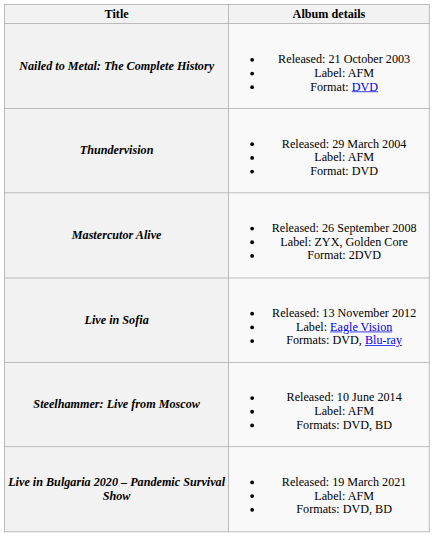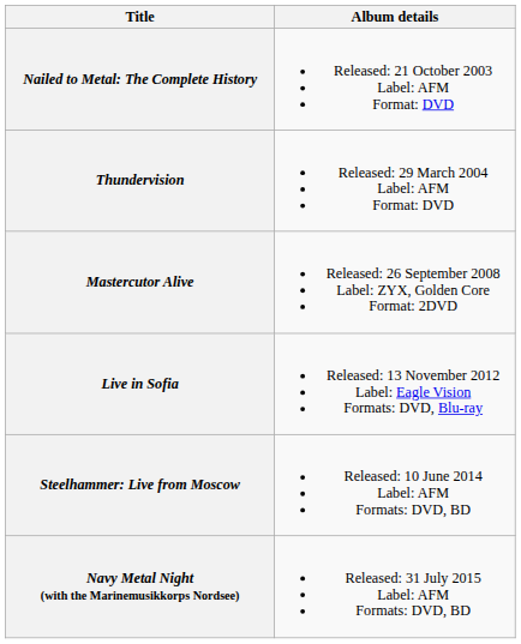 <table class="wikitable plainrowheaders" style="text-align:center;">
 <tr>
 <th scope="col" style="width:18em;">Title</th>
 <th scope="col" style="width:16em;">Album details</th>
 </tr>
 <tr>
 <th scope="row"><em>Nailed to Metal: The Complete History</em></th>
 <td><br><ul><li>Released: 21 October 2003</li><li>Label: AFM</li><li>Format: <a href='#'>DVD</a></li></ul></td>
 </tr>
 <tr>
 <th scope="row"><em>Thundervision</em></th>
 <td><br><ul><li>Released: 29 March 2004</li><li>Label: AFM</li><li>Format: DVD</li></ul></td>
 </tr>
 <tr>
 <th scope="row"><em>Mastercutor Alive</em></th>
 <td><br><ul><li>Released: 26 September 2008</li><li>Label: ZYX, Golden Core</li><li>Format: 2DVD</li></ul></td>
 </tr>
 <tr>
 <th scope="row"><em>Live in Sofia</em></th>
 <td><br><ul><li>Released: 13 November 2012</li><li>Label: <a href='#'>Eagle Vision</a></li><li>Formats: DVD, <a href='#'>Blu-ray</a></li></ul></td>
 </tr>
 <tr>
 <th scope="row"><em>Steelhammer: Live from Moscow</em></th>
 <td><br><ul><li>Released: 10 June 2014</li><li>Label: AFM</li><li>Formats: DVD, BD</li></ul></td>
 </tr>
 <tr>
-<th scope="row"><em>Live in Bulgaria 2020 – Pandemic Survival Show</em></th>
-<td><br><ul><li>Released: 19 March 2021</li><li>Label: AFM</li><li>Formats: DVD, BD</li></ul></td>
+<th scope="row"><em>Navy Metal Night</em><br><small>(with the Marinemusikkorps Nordsee)</small></th>
+<td><br><ul><li>Released: 31 July 2015</li><li>Label: AFM</li><li>Formats: DVD, BD</li></ul></td>
 </tr>
 </table>
